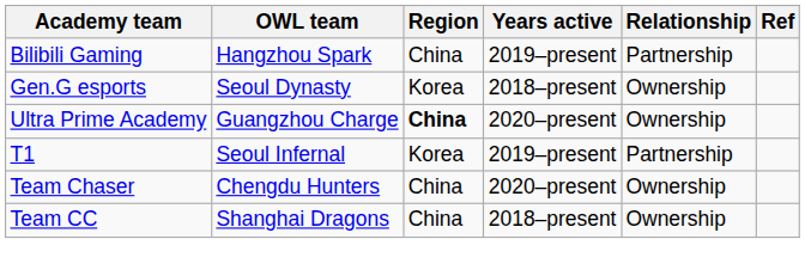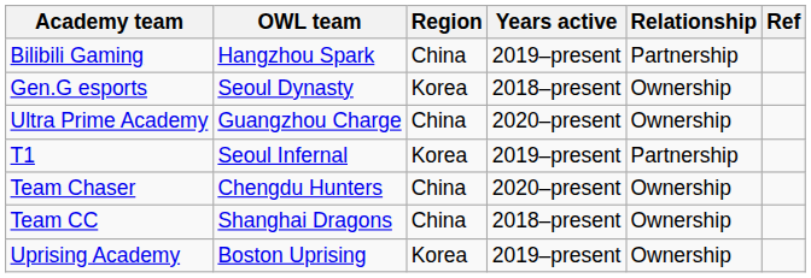 <table class="wikitable sortable">
 <tr>
 <th>Academy team</th>
 <th>OWL team</th>
 <th>Region</th>
 <th>Years active</th>
 <th>Relationship</th>
 <th class=unsortable>Ref</th>
 </tr>
 <tr>
 <td><a href='#'>Bilibili Gaming</a></td>
 <td><a href='#'>Hangzhou Spark</a></td>
 <td>China</td>
 <td>2019–present</td>
 <td>Partnership</td>
 <td></td>
 </tr>
 <tr>
 <td><a href='#'>Gen.G esports</a></td>
 <td><a href='#'>Seoul Dynasty</a></td>
 <td>Korea</td>
 <td>2018–present</td>
 <td>Ownership</td>
 <td></td>
 </tr>
 <tr>
 <td><a href='#'>Ultra Prime Academy</a></td>
 <td><a href='#'>Guangzhou Charge</a></td>
-<td><strong>China</strong></td>
+<td>China</td>
 <td>2020–present</td>
 <td>Ownership</td>
 <td></td>
 </tr>
 <tr>
 <td><a href='#'>T1</a></td>
 <td><a href='#'>Seoul Infernal</a></td>
 <td>Korea</td>
 <td>2019–present</td>
 <td>Partnership</td>
 <td></td>
 </tr>
 <tr>
 <td><a href='#'>Team Chaser</a></td>
 <td><a href='#'>Chengdu Hunters</a></td>
 <td>China</td>
 <td>2020–present</td>
 <td>Ownership</td>
 <td></td>
 </tr>
 <tr>
 <td><a href='#'>Team CC</a></td>
 <td><a href='#'>Shanghai Dragons</a></td>
 <td>China</td>
 <td>2018–present</td>
 <td>Ownership</td>
 <td></td>
 </tr>
+<tr>
+<td><a href='#'>Uprising Academy</a></td>
+<td><a href='#'>Boston Uprising</a></td>
+<td>Korea</td>
+<td>2019–present</td>
+<td>Ownership</td>
+<td></td>
+</tr>
 </table>
